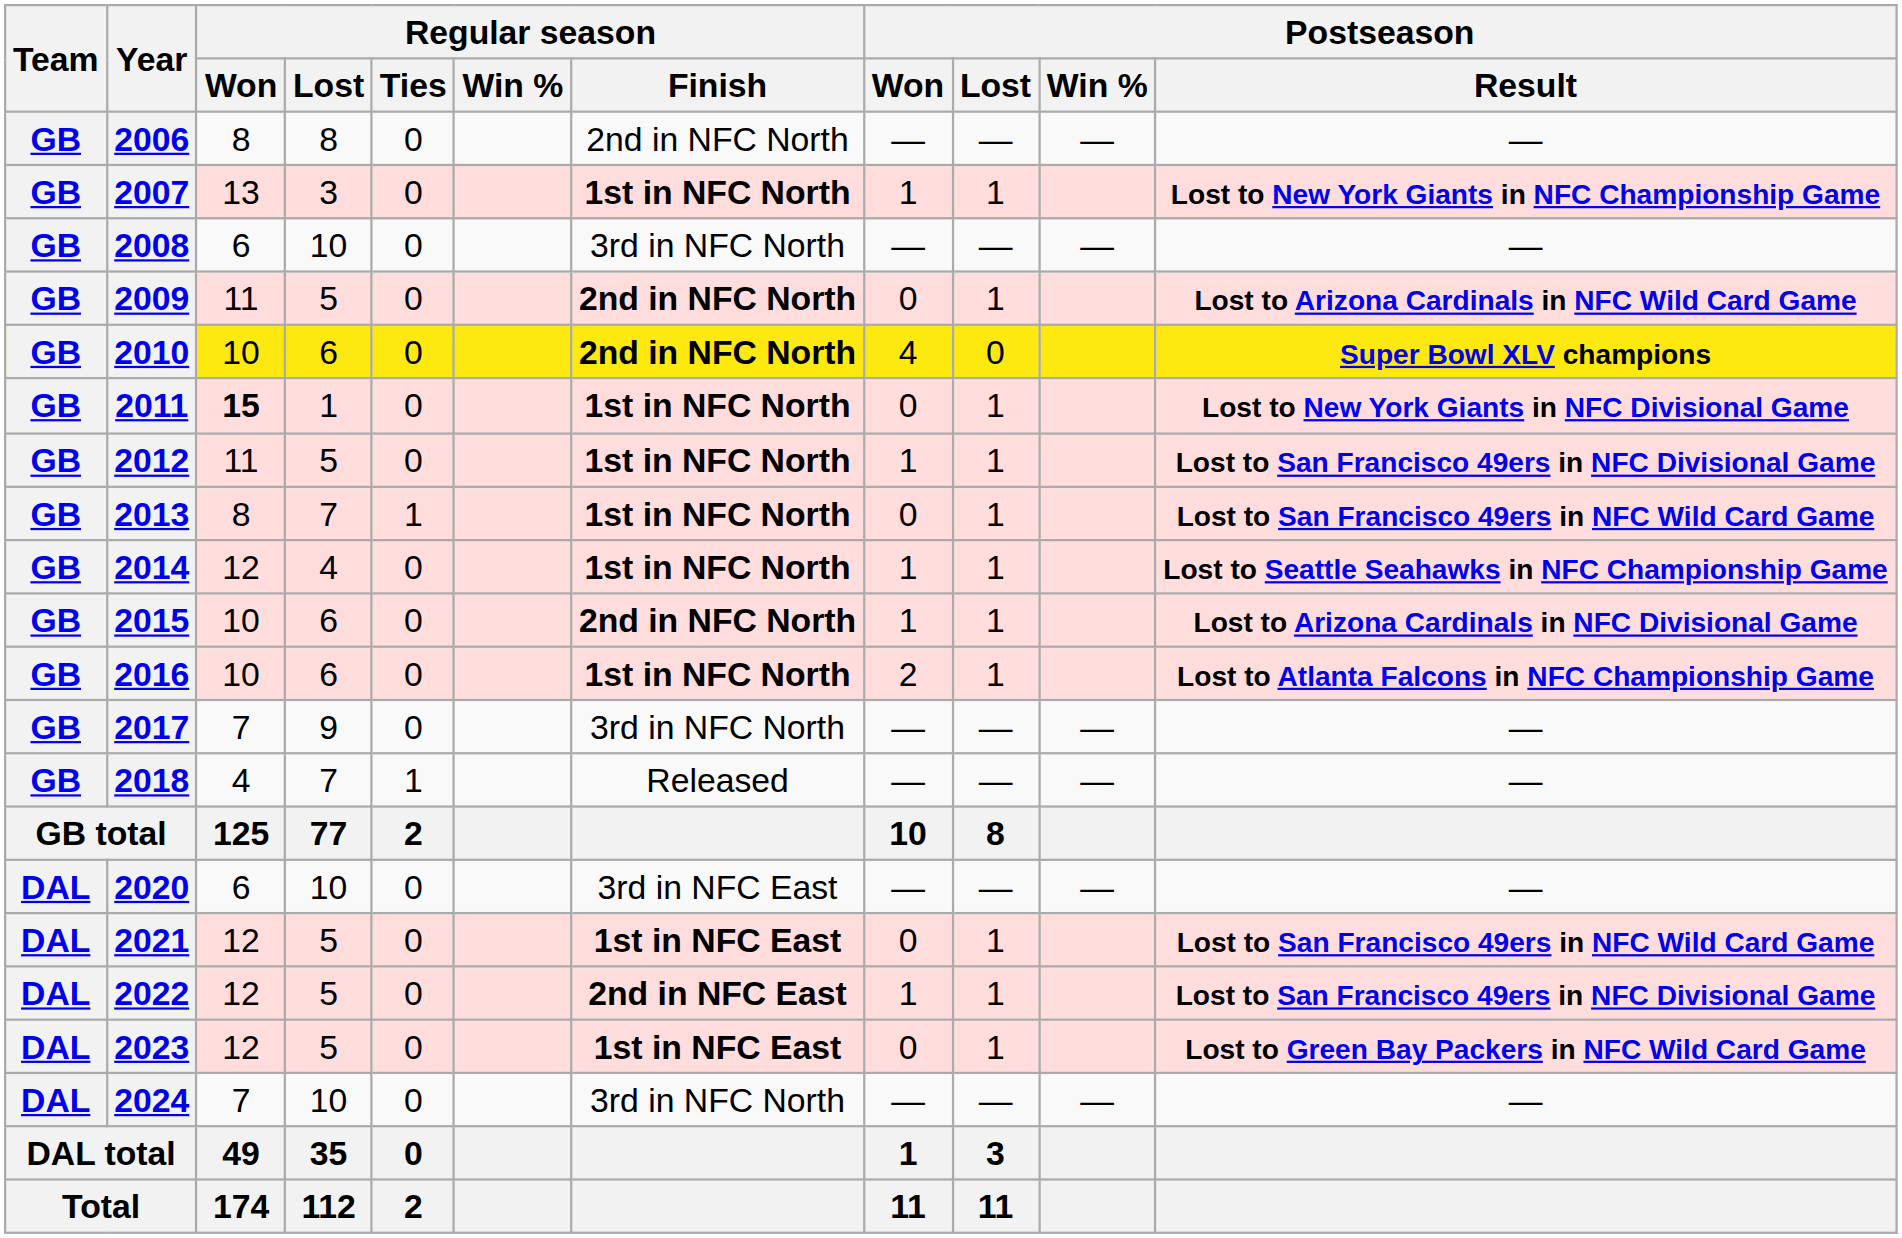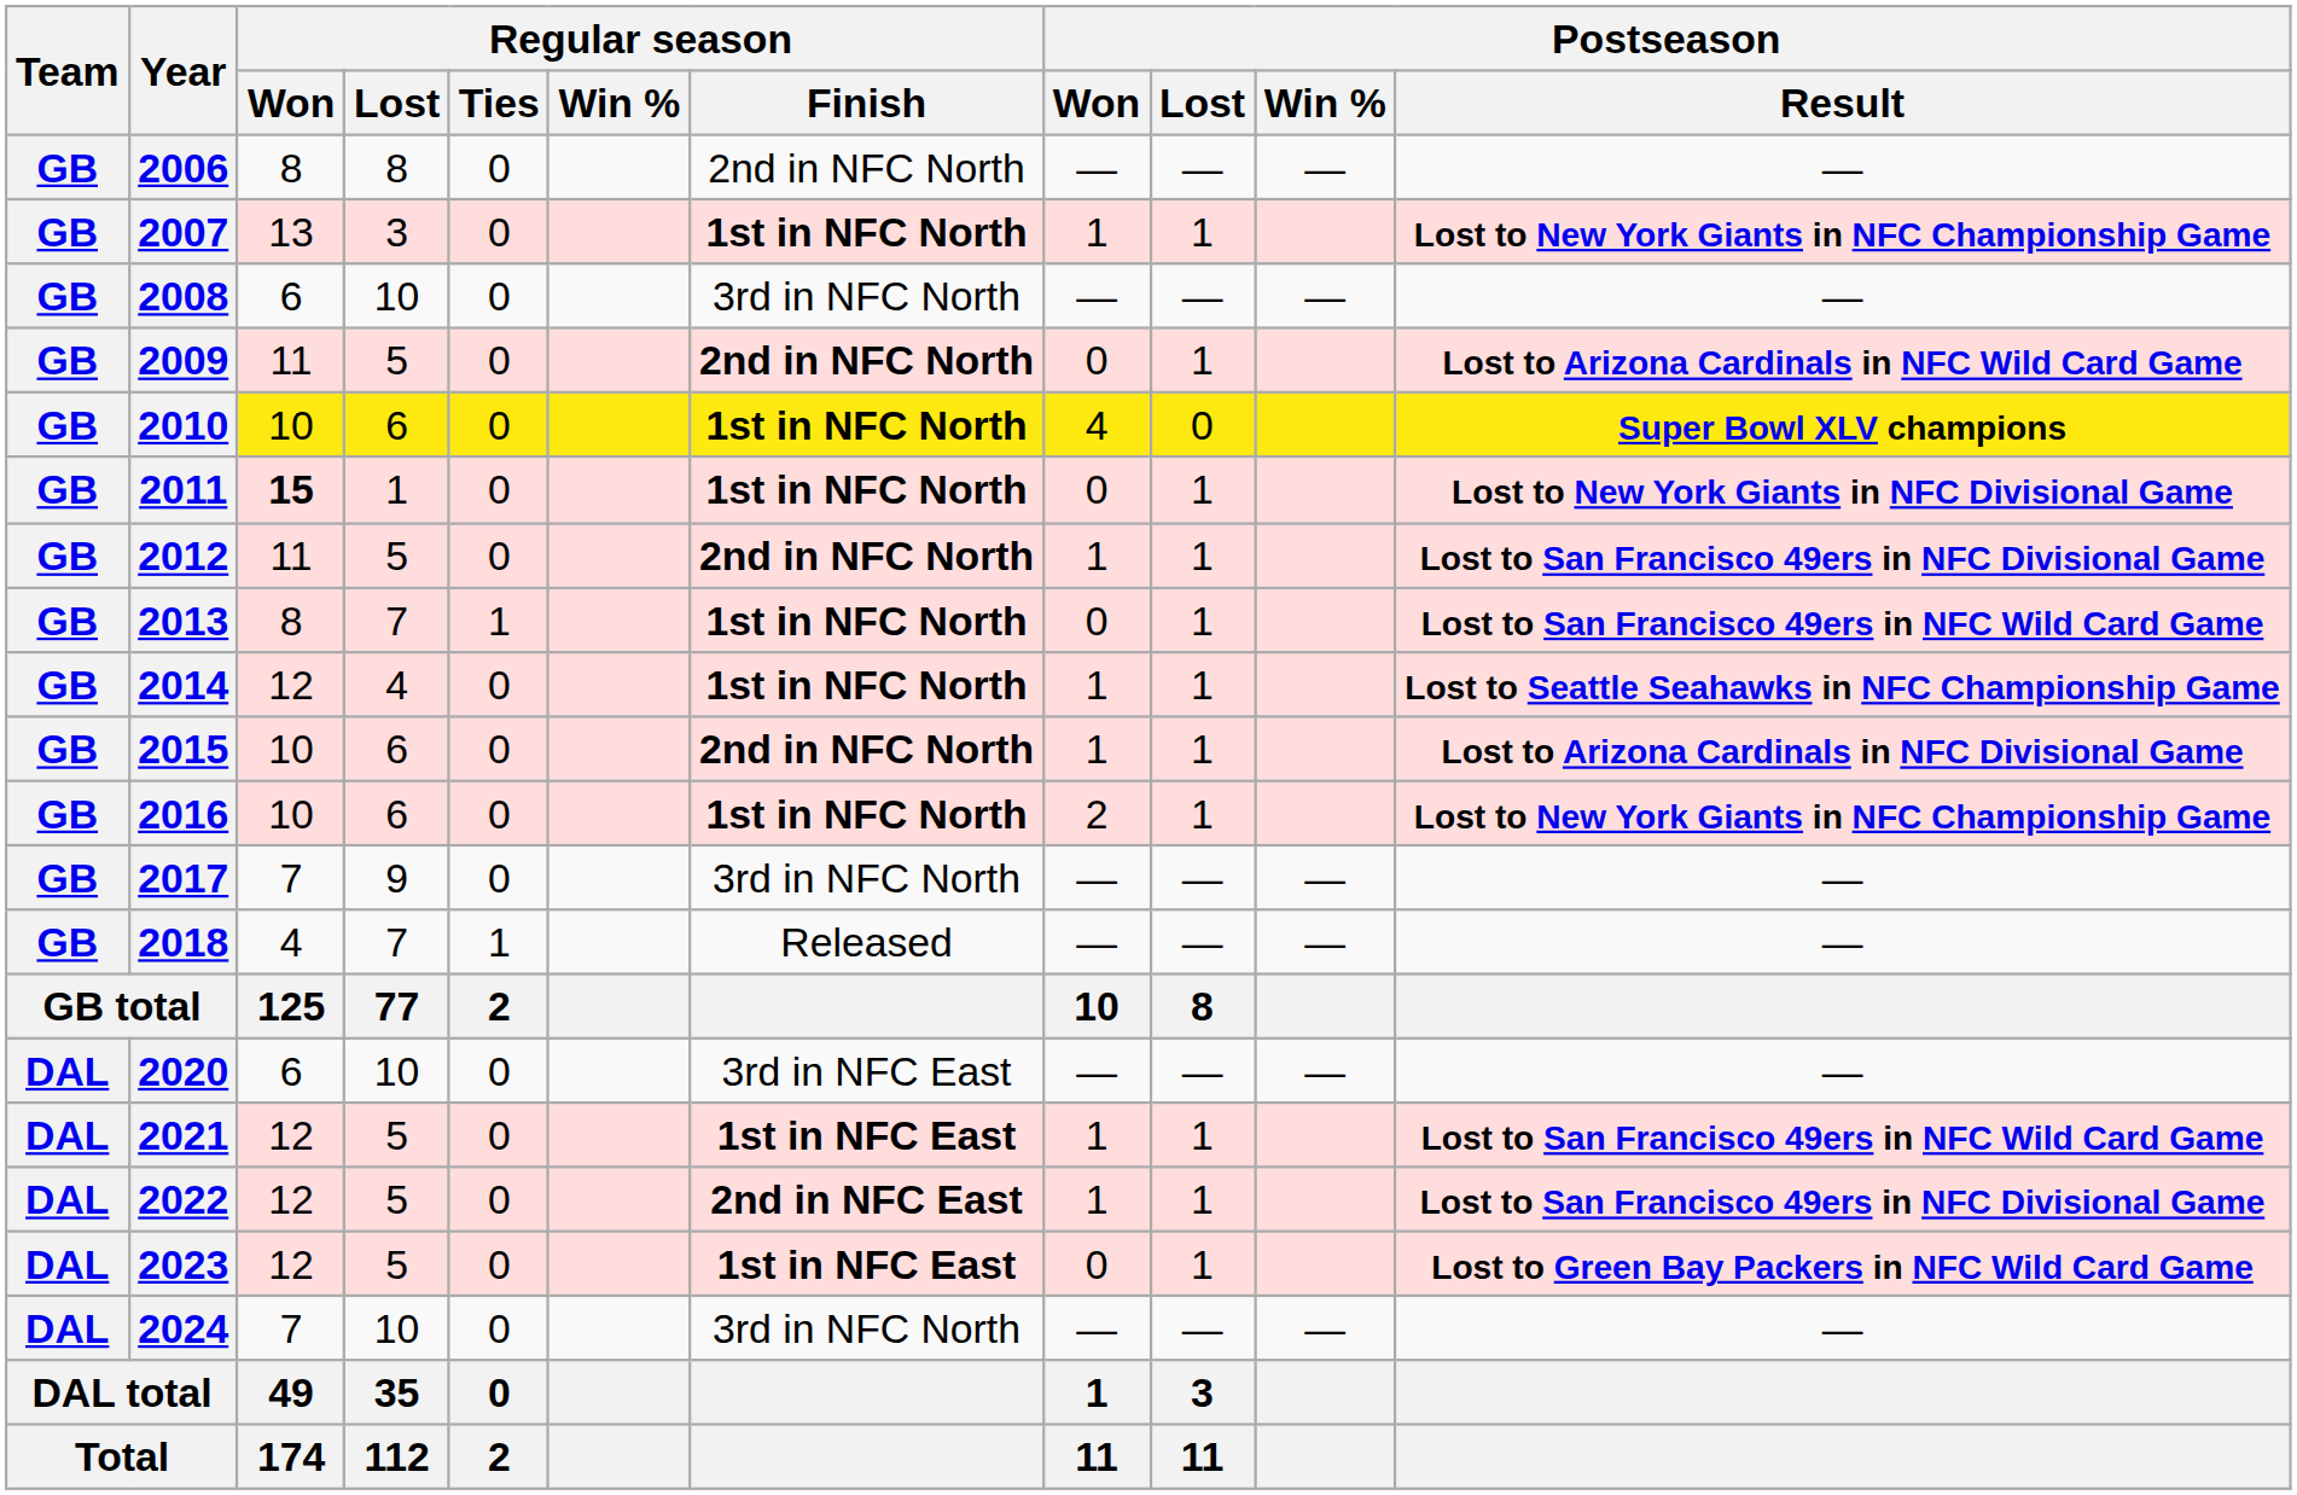 <table class="wikitable" style="font-size: 95%; text-align:center;">
 <tr>
 <th rowspan="2">Team</th>
 <th rowspan="2">Year</th>
 <th colspan="5">Regular season</th>
 <th colspan="4">Postseason</th>
 </tr>
 <tr>
 <th>Won</th>
 <th>Lost</th>
 <th>Ties</th>
 <th>Win %</th>
 <th>Finish</th>
 <th>Won</th>
 <th>Lost</th>
 <th>Win %</th>
 <th>Result</th>
 </tr>
 <tr>
 <th><a href='#'>GB</a></th>
 <th><a href='#'>2006</a></th>
 <td>8</td>
 <td>8</td>
 <td>0</td>
 <td></td>
 <td>2nd in NFC North</td>
 <td>—</td>
 <td>—</td>
 <td>—</td>
 <td>—</td>
 </tr>
 <tr style="background:#fdd;">
 <th><a href='#'>GB</a></th>
 <th><a href='#'>2007</a></th>
 <td>13</td>
 <td>3</td>
 <td>0</td>
 <td></td>
 <td><strong>1st in NFC North</strong></td>
 <td>1</td>
 <td>1</td>
 <td></td>
 <td><small><strong>Lost to <a href='#'>New York Giants</a> in <a href='#'>NFC Championship Game</a></strong></small></td>
 </tr>
 <tr>
 <th><a href='#'>GB</a></th>
 <th><a href='#'>2008</a></th>
 <td>6</td>
 <td>10</td>
 <td>0</td>
 <td></td>
 <td>3rd in NFC North</td>
 <td>—</td>
 <td>—</td>
 <td>—</td>
 <td>—</td>
 </tr>
 <tr style="background:#fdd">
 <th><a href='#'>GB</a></th>
 <th><a href='#'>2009</a></th>
 <td>11</td>
 <td>5</td>
 <td>0</td>
 <td></td>
 <td><strong>2nd in NFC North</strong></td>
 <td>0</td>
 <td>1</td>
 <td></td>
 <td><small><strong>Lost to <a href='#'>Arizona Cardinals</a> in <a href='#'>NFC Wild Card Game</a></strong></small></td>
 </tr>
 <tr style="background:#FDE910">
 <th><a href='#'>GB</a></th>
 <th><a href='#'>2010</a></th>
 <td>10</td>
 <td>6</td>
 <td>0</td>
 <td></td>
-<td><strong>2nd in NFC North</strong></td>
+<td><strong>1st in NFC North</strong></td>
 <td>4</td>
 <td>0</td>
 <td></td>
 <td><small><strong><a href='#'>Super Bowl XLV</a> champions</strong></small></td>
 </tr>
 <tr style="background:#fdd">
 <th><a href='#'>GB</a></th>
 <th><a href='#'>2011</a></th>
 <td><strong>15</strong></td>
 <td>1</td>
 <td>0</td>
 <td></td>
 <td><strong>1st in NFC North</strong></td>
 <td>0</td>
 <td>1</td>
 <td></td>
 <td><small><strong>Lost to <a href='#'>New York Giants</a> in <a href='#'>NFC Divisional Game</a></strong></small></td>
 </tr>
 <tr style="background:#fdd">
 <th><a href='#'>GB</a></th>
 <th><a href='#'>2012</a></th>
 <td>11</td>
 <td>5</td>
 <td>0</td>
 <td></td>
-<td><strong>1st in NFC North</strong></td>
+<td><strong>2nd in NFC North</strong></td>
 <td>1</td>
 <td>1</td>
 <td></td>
 <td><small><strong>Lost to <a href='#'>San Francisco 49ers</a> in <a href='#'>NFC Divisional Game</a></strong></small></td>
 </tr>
 <tr style="background:#fdd">
 <th><a href='#'>GB</a></th>
 <th><a href='#'>2013</a></th>
 <td>8</td>
 <td>7</td>
 <td>1</td>
 <td></td>
 <td><strong>1st in NFC North</strong></td>
 <td>0</td>
 <td>1</td>
 <td></td>
 <td><small><strong>Lost to <a href='#'>San Francisco 49ers</a> in <a href='#'>NFC Wild Card Game</a></strong></small></td>
 </tr>
 <tr style="background:#fdd">
 <th><a href='#'>GB</a></th>
 <th><a href='#'>2014</a></th>
 <td>12</td>
 <td>4</td>
 <td>0</td>
 <td></td>
 <td><strong>1st in NFC North</strong></td>
 <td>1</td>
 <td>1</td>
 <td></td>
 <td><small><strong>Lost to <a href='#'>Seattle Seahawks</a> in <a href='#'>NFC Championship Game</a></strong></small></td>
 </tr>
 <tr style="background:#fdd">
 <th><a href='#'>GB</a></th>
 <th><a href='#'>2015</a></th>
 <td>10</td>
 <td>6</td>
 <td>0</td>
 <td></td>
 <td><strong>2nd in NFC North</strong></td>
 <td>1</td>
 <td>1</td>
 <td></td>
 <td><small><strong>Lost to <a href='#'>Arizona Cardinals</a> in <a href='#'>NFC Divisional Game</a></strong></small></td>
 </tr>
 <tr style="background:#fdd">
 <th><a href='#'>GB</a></th>
 <th><a href='#'>2016</a></th>
 <td>10</td>
 <td>6</td>
 <td>0</td>
 <td></td>
 <td><strong>1st in NFC North</strong></td>
 <td>2</td>
 <td>1</td>
 <td></td>
-<td><small><strong>Lost to <a href='#'>Atlanta Falcons</a> in <a href='#'>NFC Championship Game</a></strong></small></td>
+<td><small><strong>Lost to <a href='#'>New York Giants</a> in <a href='#'>NFC Championship Game</a></strong></small></td>
 </tr>
 <tr>
 <th><a href='#'>GB</a></th>
 <th><a href='#'>2017</a></th>
 <td>7</td>
 <td>9</td>
 <td>0</td>
 <td></td>
 <td>3rd in NFC North</td>
 <td>—</td>
 <td>—</td>
 <td>—</td>
 <td>—</td>
 </tr>
 <tr>
 <th><a href='#'>GB</a></th>
 <th><a href='#'>2018</a></th>
 <td>4</td>
 <td>7</td>
 <td>1</td>
 <td></td>
 <td>Released</td>
 <td>—</td>
 <td>—</td>
 <td>—</td>
 <td>—</td>
 </tr>
 <tr>
 <th colspan="2">GB total</th>
 <th>125</th>
 <th>77</th>
 <th>2</th>
 <th></th>
 <th></th>
 <th>10</th>
 <th>8</th>
 <th></th>
 <th></th>
 </tr>
 <tr>
 <th><a href='#'>DAL</a></th>
 <th><a href='#'>2020</a></th>
 <td>6</td>
 <td>10</td>
 <td>0</td>
 <td></td>
 <td>3rd in NFC East</td>
 <td>—</td>
 <td>—</td>
 <td>—</td>
 <td>—</td>
 </tr>
 <tr style="background:#fdd">
 <th><a href='#'>DAL</a></th>
 <th><a href='#'>2021</a></th>
 <td>12</td>
 <td>5</td>
 <td>0</td>
 <td></td>
 <td><strong>1st in NFC East</strong></td>
-<td>0</td>
+<td>1</td>
 <td>1</td>
 <td></td>
 <td><small><strong>Lost to <a href='#'>San Francisco 49ers</a> in <a href='#'>NFC Wild Card Game</a></strong></small></td>
 </tr>
 <tr style="background:#fdd">
 <th><a href='#'>DAL</a></th>
 <th><a href='#'>2022</a></th>
 <td>12</td>
 <td>5</td>
 <td>0</td>
 <td></td>
 <td><strong>2nd in NFC East</strong></td>
 <td>1</td>
 <td>1</td>
 <td></td>
 <td><small><strong>Lost to <a href='#'>San Francisco 49ers</a> in <a href='#'>NFC Divisional Game</a></strong></small></td>
 </tr>
 <tr style="background:#fdd">
 <th><a href='#'>DAL</a></th>
 <th><a href='#'>2023</a></th>
 <td>12</td>
 <td>5</td>
 <td>0</td>
 <td></td>
 <td><strong>1st in NFC East</strong></td>
 <td>0</td>
 <td>1</td>
 <td></td>
 <td><small><strong>Lost to <a href='#'>Green Bay Packers</a> in <a href='#'>NFC Wild Card Game</a></strong></small></td>
 </tr>
 <tr>
 <th><a href='#'>DAL</a></th>
 <th><a href='#'>2024</a></th>
 <td>7</td>
 <td>10</td>
 <td>0</td>
 <td></td>
 <td>3rd in NFC North</td>
 <td>—</td>
 <td>—</td>
 <td>—</td>
 <td>—</td>
 </tr>
 <tr>
 <th colspan="2">DAL total</th>
 <th>49</th>
 <th>35</th>
 <th>0</th>
 <th></th>
 <th></th>
 <th>1</th>
 <th>3</th>
 <th></th>
 <th></th>
 </tr>
 <tr>
 <th colspan="2">Total</th>
 <th>174</th>
 <th>112</th>
 <th>2</th>
 <th></th>
 <th></th>
 <th>11</th>
 <th>11</th>
 <th></th>
 <th></th>
 </tr>
 </table>
